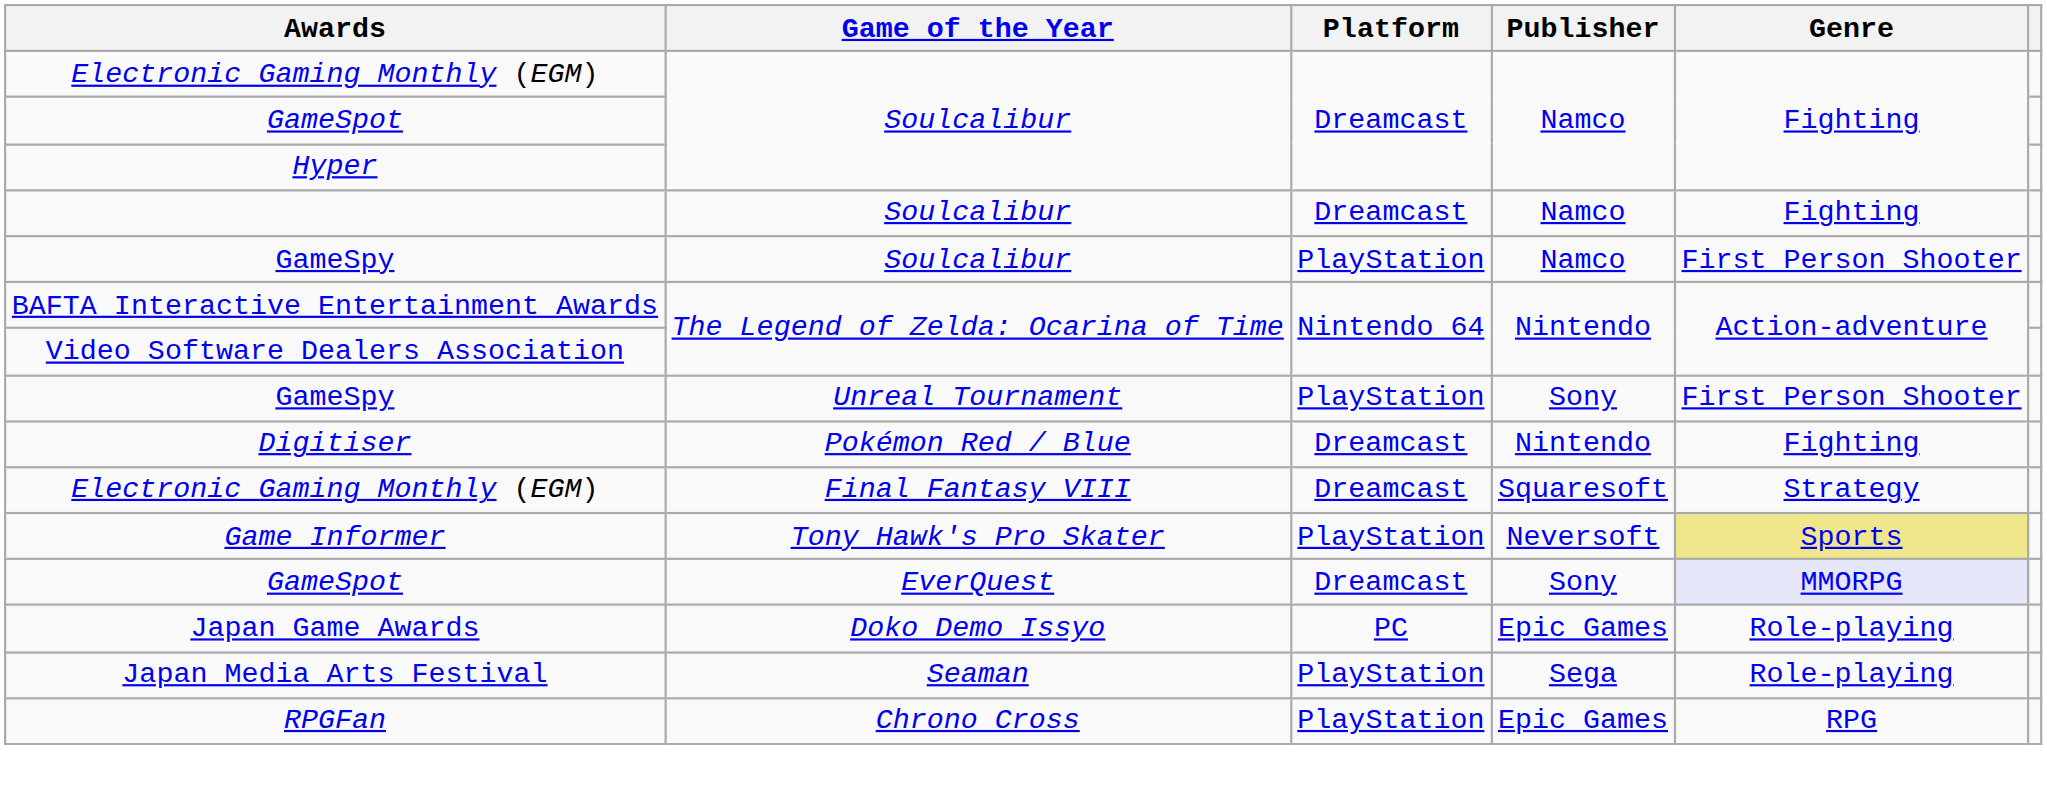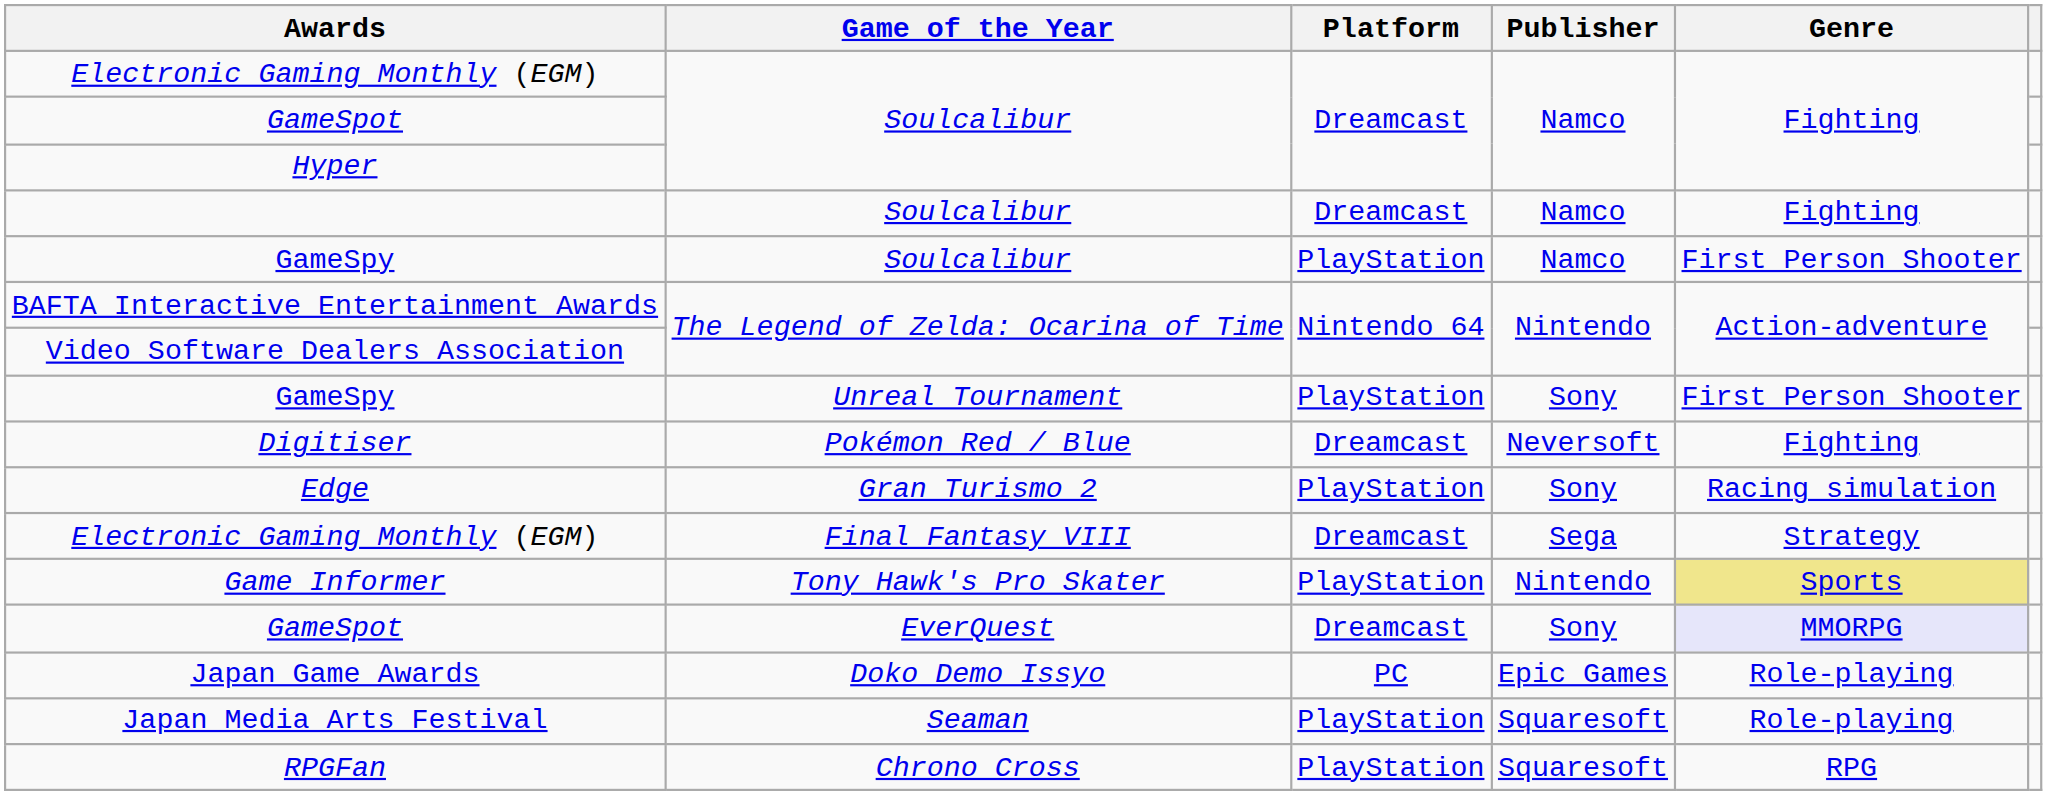 <table class="wikitable sortable" style="text-align:center;">
 <tr>
 <th>Awards</th>
 <th><a href='#'>Game of the Year</a></th>
 <th>Platform</th>
 <th>Publisher</th>
 <th>Genre</th>
 <th class="unsortable"></th>
 </tr>
 <tr>
 <td><em><a href='#'>Electronic Gaming Monthly</a></em> (<em>EGM</em>)</td>
 <td rowspan="3"><em><a href='#'>Soulcalibur</a></em></td>
 <td rowspan="3"><a href='#'>Dreamcast</a></td>
 <td rowspan="3"><a href='#'>Namco</a></td>
 <td rowspan="3"><a href='#'>Fighting</a></td>
 <td></td>
 </tr>
 <tr>
 <td><em><a href='#'>GameSpot</a></em></td>
 <td></td>
 </tr>
 <tr>
 <td><em><a href='#'>Hyper</a></em></td>
 <td></td>
 </tr>
 <tr>
 <td></td>
 <td><em><a href='#'>Soulcalibur</a></em></td>
 <td><a href='#'>Dreamcast</a></td>
 <td><a href='#'>Namco</a></td>
 <td><a href='#'>Fighting</a></td>
 <td></td>
 </tr>
 <tr>
 <td><a href='#'>GameSpy</a></td>
 <td><em><a href='#'>Soulcalibur</a></em></td>
 <td><a href='#'>PlayStation</a></td>
 <td><a href='#'>Namco</a></td>
 <td><a href='#'>First Person Shooter</a></td>
 <td></td>
 </tr>
 <tr>
 <td><a href='#'>BAFTA Interactive Entertainment Awards</a></td>
 <td rowspan="2"><em><a href='#'>The Legend of Zelda: Ocarina of Time</a></em></td>
 <td rowspan="2"><a href='#'>Nintendo 64</a></td>
 <td rowspan="2"><a href='#'>Nintendo</a></td>
 <td rowspan="2"><a href='#'>Action-adventure</a></td>
 <td></td>
 </tr>
 <tr>
 <td><a href='#'>Video Software Dealers Association</a></td>
 <td></td>
 </tr>
 <tr>
 <td><a href='#'>GameSpy</a></td>
 <td><em><a href='#'>Unreal Tournament</a></em></td>
 <td><a href='#'>PlayStation</a></td>
 <td><a href='#'>Sony</a></td>
 <td><a href='#'>First Person Shooter</a></td>
 <td></td>
 </tr>
 <tr>
 <td><em><a href='#'>Digitiser</a></em></td>
 <td><em><a href='#'>Pokémon Red / Blue</a></em></td>
 <td><a href='#'>Dreamcast</a></td>
-<td><a href='#'>Nintendo</a></td>
+<td><a href='#'>Neversoft</a></td>
 <td><a href='#'>Fighting</a></td>
+<td></td>
+</tr>
+<tr>
+<td><em><a href='#'>Edge</a></em></td>
+<td><em><a href='#'>Gran Turismo 2</a></em></td>
+<td><a href='#'>PlayStation</a></td>
+<td><a href='#'>Sony</a></td>
+<td><a href='#'>Racing simulation</a></td>
 <td></td>
 </tr>
 <tr>
 <td><em><a href='#'>Electronic Gaming Monthly</a></em> (<em>EGM</em>)</td>
 <td><em><a href='#'>Final Fantasy VIII</a></em></td>
 <td><a href='#'>Dreamcast</a></td>
-<td><a href='#'>Squaresoft</a></td>
+<td><a href='#'>Sega</a></td>
 <td><a href='#'>Strategy</a></td>
 <td></td>
 </tr>
 <tr>
 <td><em><a href='#'>Game Informer</a></em></td>
 <td><em><a href='#'>Tony Hawk's Pro Skater</a></em></td>
 <td><a href='#'>PlayStation</a></td>
-<td><a href='#'>Neversoft</a></td>
+<td><a href='#'>Nintendo</a></td>
 <td style="background: khaki;"><a href='#'>Sports</a></td>
 <td></td>
 </tr>
 <tr>
 <td><em><a href='#'>GameSpot</a></em></td>
 <td><em><a href='#'>EverQuest</a></em></td>
 <td><a href='#'>Dreamcast</a></td>
 <td><a href='#'>Sony</a></td>
 <td style="background: lavender;"><a href='#'>MMORPG</a></td>
 <td></td>
 </tr>
 <tr>
 <td><a href='#'>Japan Game Awards</a></td>
 <td><em><a href='#'>Doko Demo Issyo</a></em></td>
 <td><a href='#'>PC</a></td>
 <td><a href='#'>Epic Games</a></td>
 <td><a href='#'>Role-playing</a></td>
 <td></td>
 </tr>
 <tr>
 <td><a href='#'>Japan Media Arts Festival</a></td>
 <td><em><a href='#'>Seaman</a></em></td>
 <td><a href='#'>PlayStation</a></td>
-<td><a href='#'>Sega</a></td>
+<td><a href='#'>Squaresoft</a></td>
 <td><a href='#'>Role-playing</a></td>
 <td></td>
 </tr>
 <tr>
 <td><em><a href='#'>RPGFan</a></em></td>
 <td><em><a href='#'>Chrono Cross</a></em></td>
 <td><a href='#'>PlayStation</a></td>
-<td><a href='#'>Epic Games</a></td>
+<td><a href='#'>Squaresoft</a></td>
 <td><a href='#'>RPG</a></td>
 <td></td>
 </tr>
 </table>
